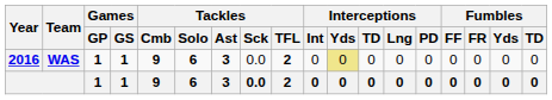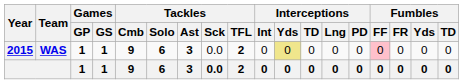 <table class="wikitable" style="text-align:center">
 <tr>
 <th rowspan="2">Year</th>
 <th rowspan="2">Team</th>
 <th colspan="2">Games</th>
 <th colspan="5">Tackles</th>
 <th colspan="5">Interceptions</th>
 <th colspan="4">Fumbles</th>
 </tr>
 <tr>
 <th>GP</th>
 <th>GS</th>
 <th>Cmb</th>
 <th>Solo</th>
 <th>Ast</th>
 <th>Sck</th>
 <th>TFL</th>
 <th>Int</th>
 <th>Yds</th>
 <th>TD</th>
 <th>Lng</th>
 <th>PD</th>
 <th>FF</th>
 <th>FR</th>
 <th>Yds</th>
 <th>TD</th>
 </tr>
 <tr>
-<th><a href='#'>2016</a></th>
+<th><a href='#'>2015</a></th>
 <th><a href='#'>WAS</a></th>
 <td><strong>1</strong></td>
 <td><strong>1</strong></td>
 <td><strong>9</strong></td>
 <td><strong>6</strong></td>
 <td><strong>3</strong></td>
 <td>0.0</td>
 <td><strong>2</strong></td>
 <td>0</td>
 <td style="background: khaki;">0</td>
 <td>0</td>
 <td>0</td>
 <td>0</td>
-<td>0</td>
+<td style="background: pink;">0</td>
 <td>0</td>
 <td>0</td>
 <td>0</td>
 </tr>
 <tr>
 <th colspan="2"></th>
 <th>1</th>
 <th>1</th>
 <th>9</th>
 <th>6</th>
 <th>3</th>
 <th>0.0</th>
 <th>2</th>
 <th>0</th>
 <th>0</th>
 <th>0</th>
 <th>0</th>
 <th>0</th>
 <th>0</th>
 <th>0</th>
 <th>0</th>
 <th>0</th>
 </tr>
 </table>
